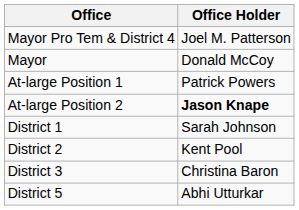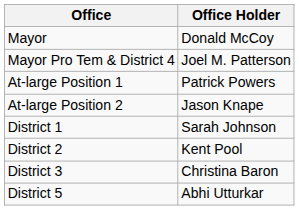 <table class="wikitable sortable">
 <tr>
 <th>Office</th>
 <th>Office Holder</th>
 </tr>
 <tr>
+<td>Mayor</td>
+<td>Donald McCoy</td>
+</tr>
+<tr>
 <td>Mayor Pro Tem & District 4</td>
 <td>Joel M. Patterson</td>
-</tr>
-<tr>
-<td>Mayor</td>
-<td>Donald McCoy</td>
 </tr>
 <tr>
 <td>At-large Position 1</td>
 <td>Patrick Powers</td>
 </tr>
 <tr>
 <td>At-large Position 2</td>
-<td><strong>Jason Knape</strong></td>
+<td>Jason Knape</td>
 </tr>
 <tr>
 <td>District 1</td>
 <td>Sarah Johnson</td>
 </tr>
 <tr>
 <td>District 2</td>
 <td>Kent Pool</td>
 </tr>
 <tr>
 <td>District 3</td>
 <td>Christina Baron</td>
 </tr>
 <tr>
 <td>District 5</td>
 <td>Abhi Utturkar</td>
 </tr>
 </table>
